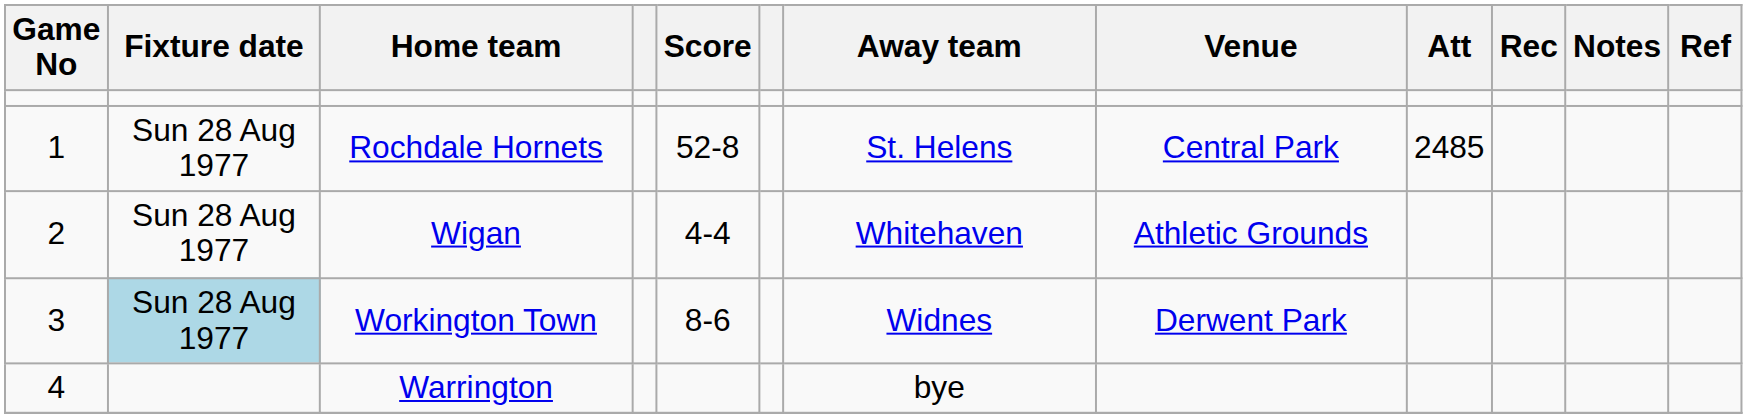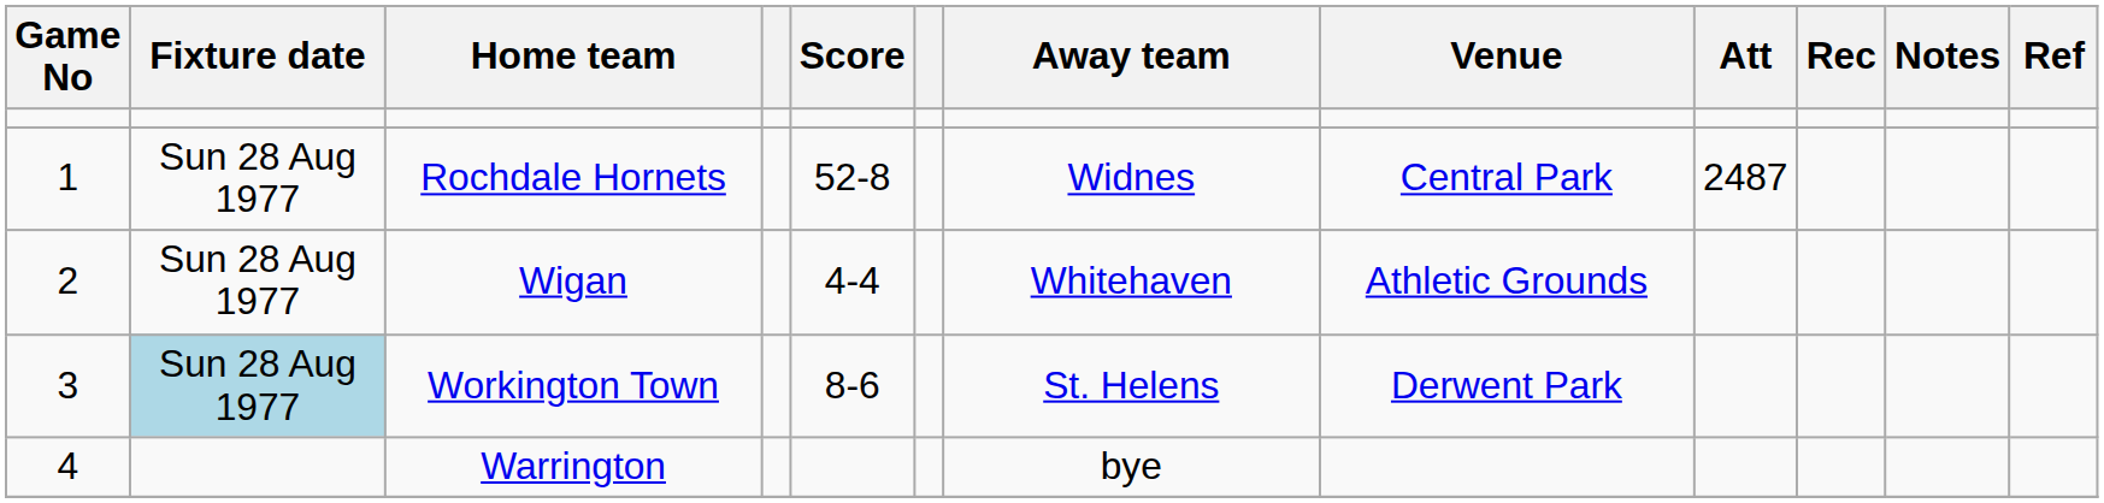 <table class="wikitable" style="text-align:center;">
 <tr>
 <th width=20 abbr="No">Game No</th>
 <th width=100 abbr="Date">Fixture date</th>
 <th width=150 abbr="Home team">Home team</th>
 <th width=5 abbr="space"></th>
 <th width=20 abbr="Score">Score</th>
 <th width=5 abbr="space"></th>
 <th width=150 abbr="Away team">Away team</th>
 <th width=150 abbr="Venue">Venue</th>
 <th width=30 abbr="Att">Att</th>
 <th width=30 abbr="Rec">Rec</th>
 <th width=20 abbr="Notes">Notes</th>
 <th width=30 abbr="Ref">Ref</th>
 </tr>
 <tr>
 <td></td>
 <td></td>
 <td></td>
 <td></td>
 <td></td>
 <td></td>
 <td></td>
 <td></td>
 <td></td>
 <td></td>
 <td></td>
 </tr>
 <tr>
 <td>1</td>
 <td>Sun 28 Aug 1977</td>
 <td><a href='#'>Rochdale Hornets</a></td>
 <td></td>
 <td>52-8</td>
 <td></td>
-<td><a href='#'>St. Helens</a></td>
+<td><a href='#'>Widnes</a></td>
 <td><a href='#'>Central Park</a></td>
-<td>2485</td>
+<td>2487</td>
 <td></td>
 <td></td>
 <td></td>
 </tr>
 <tr>
 <td>2</td>
 <td>Sun 28 Aug 1977</td>
 <td><a href='#'>Wigan</a></td>
 <td></td>
 <td>4-4</td>
 <td></td>
 <td><a href='#'>Whitehaven</a></td>
 <td><a href='#'>Athletic Grounds</a></td>
 <td></td>
 <td></td>
 <td></td>
 <td></td>
 </tr>
 <tr>
 <td>3</td>
 <td style="background: lightblue;">Sun 28 Aug 1977</td>
 <td><a href='#'>Workington Town</a></td>
 <td></td>
 <td>8-6</td>
 <td></td>
-<td><a href='#'>Widnes</a></td>
+<td><a href='#'>St. Helens</a></td>
 <td><a href='#'>Derwent Park</a></td>
 <td></td>
 <td></td>
 <td></td>
 <td></td>
 </tr>
 <tr>
 <td>4</td>
 <td></td>
 <td><a href='#'>Warrington</a></td>
 <td></td>
 <td></td>
 <td></td>
 <td>bye</td>
 <td></td>
 <td></td>
 <td></td>
 <td></td>
 <td></td>
 </tr>
 <tr>
 </tr>
 </table>
